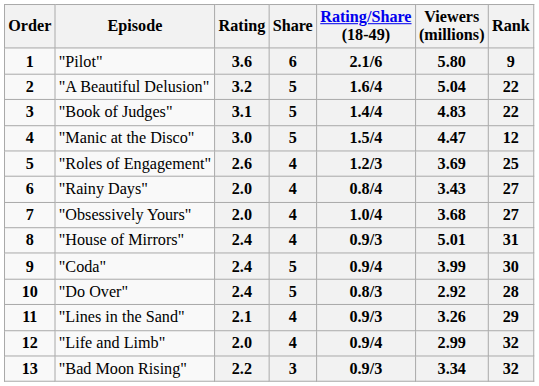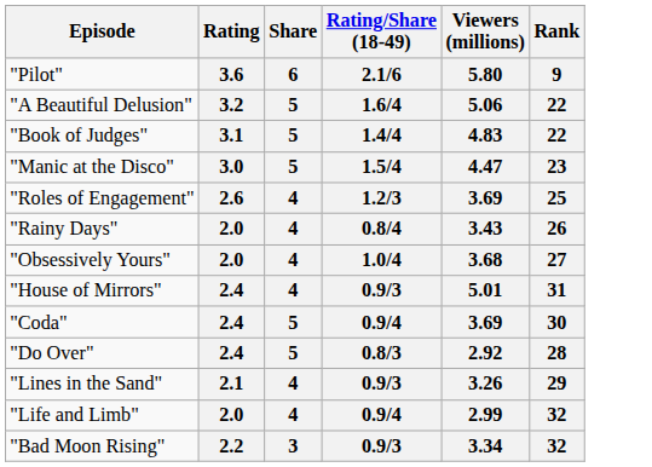 <table class="wikitable sortable">
 <tr>
-<th>Order</th>
 <th>Episode</th>
 <th>Rating</th>
 <th>Share</th>
 <th><a href='#'>Rating/Share</a><br>(18-49)</th>
 <th>Viewers<br>(millions)</th>
 <th>Rank</th>
 </tr>
 <tr>
-<td style="text-align:center"><strong>1</strong></td>
 <td>"Pilot"</td>
 <th style="text-align:center">3.6</th>
 <th style="text-align:center">6</th>
 <th style="text-align:center">2.1/6</th>
 <th style="text-align:center">5.80</th>
 <th style="text-align:center">9</th>
 </tr>
 <tr>
-<td style="text-align:center"><strong>2</strong></td>
 <td>"A Beautiful Delusion"</td>
 <th style="text-align:center">3.2</th>
 <th style="text-align:center">5</th>
 <th style="text-align:center">1.6/4</th>
-<th style="text-align:center">5.04</th>
+<th style="text-align:center">5.06</th>
 <th style="text-align:center">22</th>
 </tr>
 <tr>
-<td style="text-align:center"><strong>3</strong></td>
 <td>"Book of Judges"</td>
 <th style="text-align:center">3.1</th>
 <th style="text-align:center">5</th>
 <th style="text-align:center">1.4/4</th>
 <th style="text-align:center">4.83</th>
 <th style="text-align:center">22</th>
 </tr>
 <tr>
-<td style="text-align:center"><strong>4</strong></td>
 <td>"Manic at the Disco"</td>
 <th style="text-align:center">3.0</th>
 <th style="text-align:center">5</th>
 <th style="text-align:center">1.5/4</th>
 <th style="text-align:center">4.47</th>
-<th style="text-align:center">12</th>
+<th style="text-align:center">23</th>
 </tr>
 <tr>
-<td style="text-align:center"><strong>5</strong></td>
 <td>"Roles of Engagement"</td>
 <th style="text-align:center">2.6</th>
 <th style="text-align:center">4</th>
 <th style="text-align:center">1.2/3</th>
 <th style="text-align:center">3.69</th>
 <th style="text-align:center">25</th>
 </tr>
 <tr>
-<td style="text-align:center"><strong>6</strong></td>
 <td>"Rainy Days"</td>
 <th style="text-align:center">2.0</th>
 <th style="text-align:center">4</th>
 <th style="text-align:center">0.8/4</th>
 <th style="text-align:center">3.43</th>
-<th style="text-align:center">27</th>
+<th style="text-align:center">26</th>
 </tr>
 <tr>
-<td style="text-align:center"><strong>7</strong></td>
 <td>"Obsessively Yours"</td>
 <th style="text-align:center">2.0</th>
 <th style="text-align:center">4</th>
 <th style="text-align:center">1.0/4</th>
 <th style="text-align:center">3.68</th>
 <th style="text-align:center">27</th>
 </tr>
 <tr>
-<td style="text-align:center"><strong>8</strong></td>
 <td>"House of Mirrors"</td>
 <th style="text-align:center">2.4</th>
 <th style="text-align:center">4</th>
 <th style="text-align:center">0.9/3</th>
 <th style="text-align:center">5.01</th>
 <th style="text-align:center">31</th>
 </tr>
 <tr>
-<td style="text-align:center"><strong>9</strong></td>
 <td>"Coda"</td>
 <th style="text-align:center">2.4</th>
 <th style="text-align:center">5</th>
 <th style="text-align:center">0.9/4</th>
-<th style="text-align:center">3.99</th>
+<th style="text-align:center">3.69</th>
 <th style="text-align:center">30</th>
 </tr>
 <tr>
-<td style="text-align:center"><strong>10</strong></td>
 <td>"Do Over"</td>
 <th style="text-align:center">2.4</th>
 <th style="text-align:center">5</th>
 <th style="text-align:center">0.8/3</th>
 <th style="text-align:center">2.92</th>
 <th style="text-align:center">28</th>
 </tr>
 <tr>
-<td style="text-align:center"><strong>11</strong></td>
 <td>"Lines in the Sand"</td>
 <th style="text-align:center">2.1</th>
 <th style="text-align:center">4</th>
 <th style="text-align:center">0.9/3</th>
 <th style="text-align:center">3.26</th>
 <th style="text-align:center">29</th>
 </tr>
 <tr>
-<td style="text-align:center"><strong>12</strong></td>
 <td>"Life and Limb"</td>
 <th style="text-align:center">2.0</th>
 <th style="text-align:center">4</th>
 <th style="text-align:center">0.9/4</th>
 <th style="text-align:center">2.99</th>
 <th style="text-align:center">32</th>
 </tr>
 <tr>
-<td style="text-align:center"><strong>13</strong></td>
 <td>"Bad Moon Rising"</td>
 <th style="text-align:center">2.2</th>
 <th style="text-align:center">3</th>
 <th style="text-align:center">0.9/3</th>
 <th style="text-align:center">3.34</th>
 <th style="text-align:center">32</th>
 </tr>
 </table>
